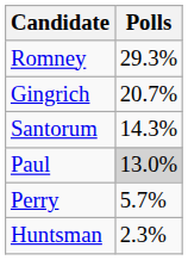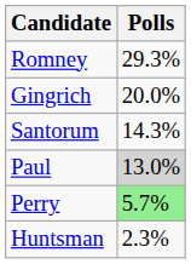 <table class="wikitable sortable floatright">
 <tr>
 <th>Candidate</th>
 <th>Polls</th>
 </tr>
 <tr>
 <td><a href='#'>Romney</a></td>
 <td>29.3%</td>
 </tr>
 <tr>
 <td><a href='#'>Gingrich</a></td>
-<td>20.7%</td>
+<td>20.0%</td>
 </tr>
 <tr>
 <td><a href='#'>Santorum</a></td>
 <td>14.3%</td>
 </tr>
 <tr>
 <td><a href='#'>Paul</a></td>
 <td style="background: lightgrey;">13.0%</td>
 </tr>
 <tr>
 <td><a href='#'>Perry</a></td>
-<td>5.7%</td>
+<td style="background: lightgreen;">5.7%</td>
 </tr>
 <tr>
 <td><a href='#'>Huntsman</a></td>
 <td>2.3%</td>
 </tr>
 </table>
